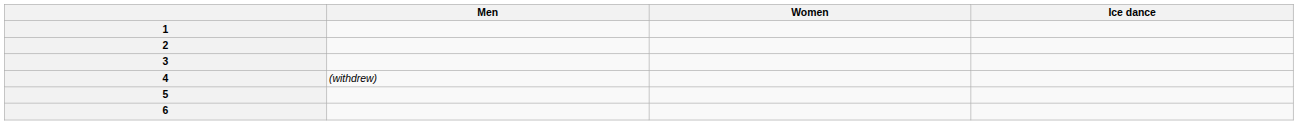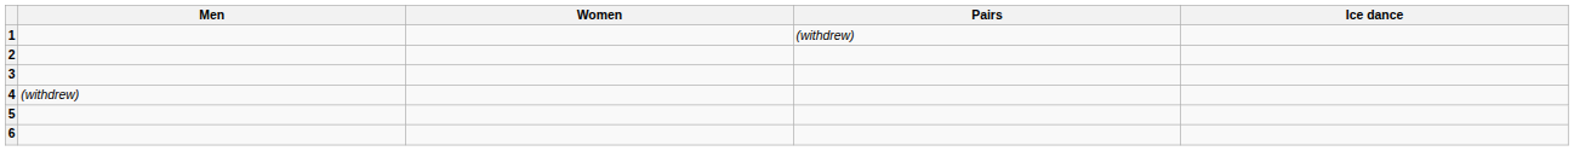 <table class="wikitable unsortable" style="text-align:left; width:100%">
 <tr>
 <th scope="col"></th>
 <th scope="col" style="width:25%">Men</th>
 <th scope="col" style="width:25%">Women</th>
+<th scope="col" style="width:25%">Pairs</th>
 <th scope="col" style="width:25%">Ice dance</th>
 </tr>
 <tr>
 <th scope="row">1</th>
 <td></td>
 <td></td>
+<td><s></s> <em>(withdrew)</em></td>
 <td></td>
 </tr>
 <tr>
 <th scope="row">2</th>
+<td></td>
 <td></td>
 <td></td>
 <td></td>
 </tr>
 <tr>
 <th scope="row">3</th>
 <td></td>
 <td></td>
 <td></td>
+<td></td>
 </tr>
 <tr>
 <th scope="row">4</th>
 <td><s></s> <em>(withdrew)</em></td>
 <td></td>
 <td></td>
+<td></td>
 </tr>
 <tr>
 <th scope="row">5</th>
+<td></td>
 <td></td>
 <td></td>
 <td></td>
 </tr>
 <tr>
 <th scope="row">6</th>
 <td></td>
 <td></td>
 <td></td>
+<td></td>
 </tr>
 </table>
